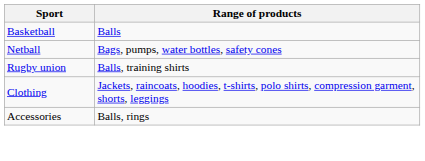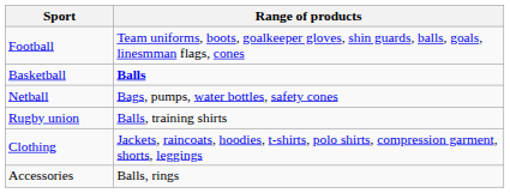 <table class="wikitable sortable">
 <tr>
 <th width=120px>Sport</th>
 <th width=450px>Range of products</th>
 </tr>
 <tr>
+<td><a href='#'>Football</a></td>
+<td><a href='#'>Team uniforms</a>, <a href='#'>boots</a>, <a href='#'>goalkeeper gloves</a>, <a href='#'>shin guards</a>, <a href='#'>balls</a>, <a href='#'>goals</a>, <a href='#'>linesmman</a> flags, <a href='#'>cones</a></td>
+</tr>
+<tr>
 <td><a href='#'>Basketball</a></td>
-<td><a href='#'>Balls</a></td>
+<td><strong><a href='#'>Balls</a></strong></td>
 </tr>
 <tr>
 <td><a href='#'>Netball</a></td>
 <td><a href='#'>Bags</a>, pumps, <a href='#'>water bottles</a>, <a href='#'>safety cones</a></td>
 </tr>
 <tr>
 <td><a href='#'>Rugby union</a></td>
 <td><a href='#'>Balls</a>, training shirts</td>
 </tr>
 <tr>
 <td><a href='#'>Clothing</a></td>
 <td><a href='#'>Jackets</a>, <a href='#'>raincoats</a>, <a href='#'>hoodies</a>, <a href='#'>t-shirts</a>, <a href='#'>polo shirts</a>, <a href='#'>compression garment</a>, <a href='#'>shorts</a>, <a href='#'>leggings</a></td>
 </tr>
 <tr>
 <td>Accessories</td>
 <td>Balls, rings</td>
 </tr>
 </table>
